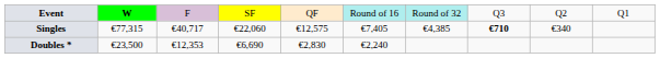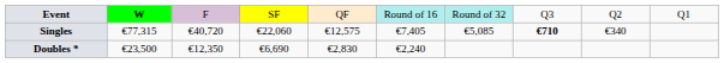 <table class=wikitable style=font-size:90%;text-align:center>
 <tr>
 <td style="width:130px; background:#dfe2e9;"><strong>Event</strong></td>
 <td style="width:80px; background:lime;"><strong>W</strong></td>
 <td style="width:85px; background:thistle;">F</td>
 <td style="width:85px; background:#ff0;">SF</td>
 <td style="width:85px; background:#ffebcd;">QF</td>
 <td style="width:85px; background:#afeeee;">Round of 16</td>
 <td style="width:85px; background:#afeeee;">Round of 32</td>
 <td width=85>Q3</td>
 <td width=85>Q2</td>
 <td width=85>Q1</td>
 </tr>
 <tr>
 <td style="background:#dfe2e9;"><strong>Singles</strong></td>
 <td>€77,315</td>
-<td>€40,717</td>
+<td>€40,720</td>
 <td>€22,060</td>
 <td>€12,575</td>
 <td>€7,405</td>
-<td>€4,385</td>
+<td>€5,085</td>
 <td><strong>€710</strong></td>
 <td>€340</td>
 <td></td>
 </tr>
 <tr>
 <td style="background:#dfe2e9;"><strong>Doubles *</strong></td>
 <td>€23,500</td>
-<td>€12,353</td>
+<td>€12,350</td>
 <td>€6,690</td>
 <td>€2,830</td>
 <td>€2,240</td>
 <td></td>
 <td></td>
 <td></td>
 <td></td>
 </tr>
 </table>
